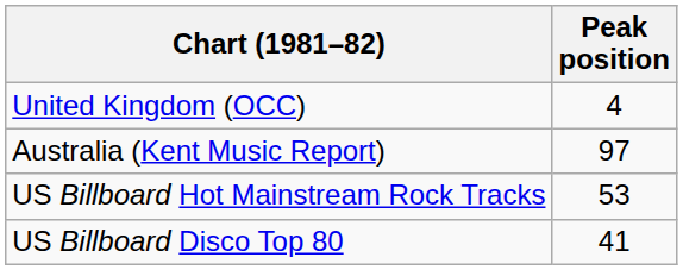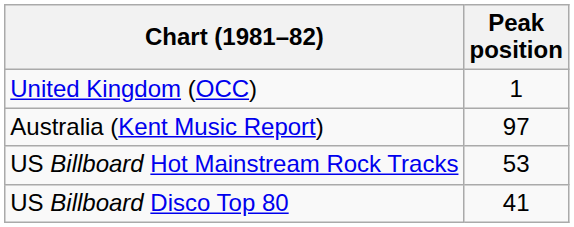 <table class="wikitable sortable plainrowheaders">
 <tr>
 <th scope="col">Chart (1981–82)</th>
 <th scope="col">Peak<br>position</th>
 </tr>
 <tr>
 <td><a href='#'>United Kingdom</a> (<a href='#'>OCC</a>)</td>
-<td style="text-align:center;">4</td>
+<td style="text-align:center;">1</td>
 </tr>
 <tr>
 <td>Australia (<a href='#'>Kent Music Report</a>)</td>
 <td style="text-align:center;">97</td>
 </tr>
 <tr>
 <td>US <em>Billboard</em> <a href='#'>Hot Mainstream Rock Tracks</a></td>
 <td align="center">53</td>
 </tr>
 <tr>
 <td align="left">US <em>Billboard</em> <a href='#'>Disco Top 80</a></td>
 <td style="text-align:center;">41</td>
 </tr>
 </table>
